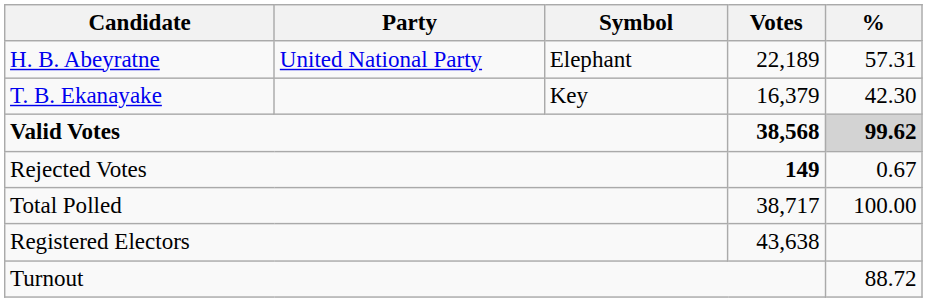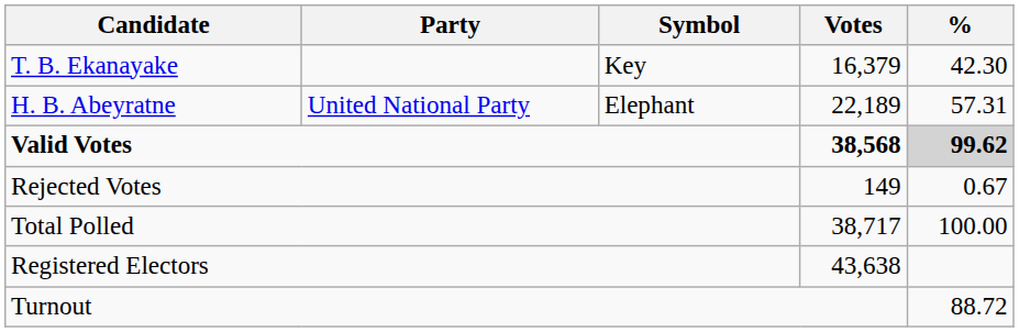 <table class="wikitable" border="1" style="text-align:right;">
 <tr>
 <th align=left width="180">Candidate</th>
 <th align=left width="180">Party</th>
 <th align=left width="120">Symbol</th>
 <th align=left width="60">Votes</th>
 <th align=left width="60">%</th>
 </tr>
 <tr>
+<td align=left><a href='#'>T. B. Ekanayake</a></td>
+<td align=left></td>
+<td align=left>Key</td>
+<td>16,379</td>
+<td>42.30</td>
+</tr>
+<tr>
 <td align=left><a href='#'>H. B. Abeyratne</a></td>
 <td align=left><a href='#'>United National Party</a></td>
 <td align=left>Elephant</td>
 <td>22,189</td>
 <td>57.31</td>
-</tr>
-<tr>
-<td align=left><a href='#'>T. B. Ekanayake</a></td>
-<td align=left></td>
-<td align=left>Key</td>
-<td>16,379</td>
-<td>42.30</td>
 </tr>
 <tr>
 <td align=left colspan=3><strong>Valid Votes</strong></td>
 <td><strong>38,568</strong></td>
 <td style="background: lightgrey;"><strong>99.62</strong></td>
 </tr>
 <tr>
 <td align=left colspan=3>Rejected Votes</td>
-<td><strong>149</strong></td>
+<td>149</td>
 <td>0.67</td>
 </tr>
 <tr>
 <td align=left colspan=3>Total Polled</td>
 <td>38,717</td>
 <td>100.00</td>
 </tr>
 <tr>
 <td align=left colspan=3>Registered Electors</td>
 <td>43,638</td>
 <td></td>
 </tr>
 <tr>
 <td align=left colspan=4>Turnout</td>
 <td>88.72</td>
 </tr>
 </table>
